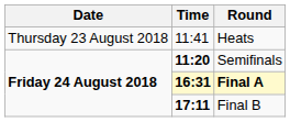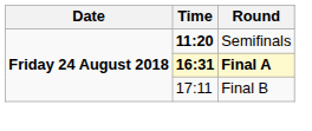 <table class="wikitable">
 <tr>
 <th>Date</th>
 <th>Time</th>
 <th>Round</th>
-</tr>
-<tr>
-<td>Thursday 23 August 2018</td>
-<td>11:41</td>
-<td>Heats</td>
 </tr>
 <tr>
 <td rowspan=3><strong>Friday 24 August 2018</strong></td>
 <td><strong>11:20</strong></td>
 <td>Semifinals</td>
 </tr>
 <tr>
 <td style=background:lemonchiffon><strong>16:31</strong></td>
 <td style=background:lemonchiffon><strong>Final A</strong></td>
 </tr>
 <tr>
-<td><strong>17:11</strong></td>
+<td>17:11</td>
 <td>Final B</td>
 </tr>
 </table>
